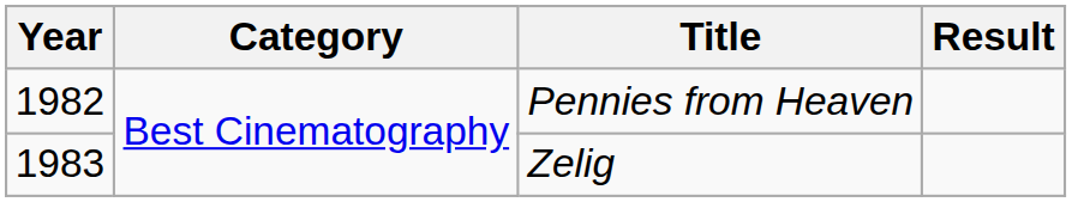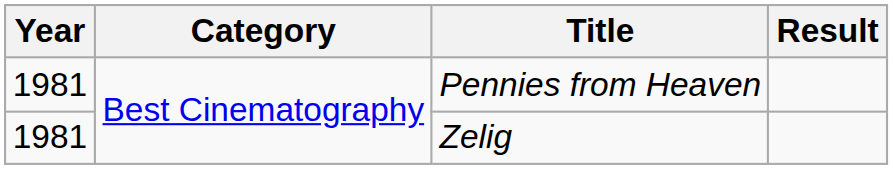 <table class="wikitable">
 <tr>
 <th>Year</th>
 <th>Category</th>
 <th>Title</th>
 <th>Result</th>
 </tr>
 <tr>
-<td>1982</td>
+<td>1981</td>
 <td rowspan=2><a href='#'>Best Cinematography</a></td>
 <td><em>Pennies from Heaven</em></td>
 <td></td>
 </tr>
 <tr>
-<td>1983</td>
+<td>1981</td>
 <td><em>Zelig</em></td>
 <td></td>
 </tr>
 </table>
